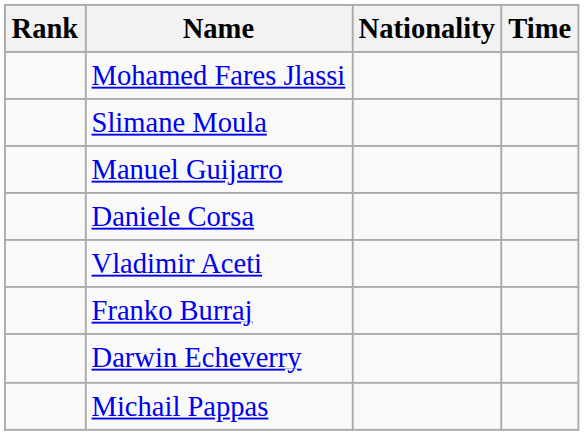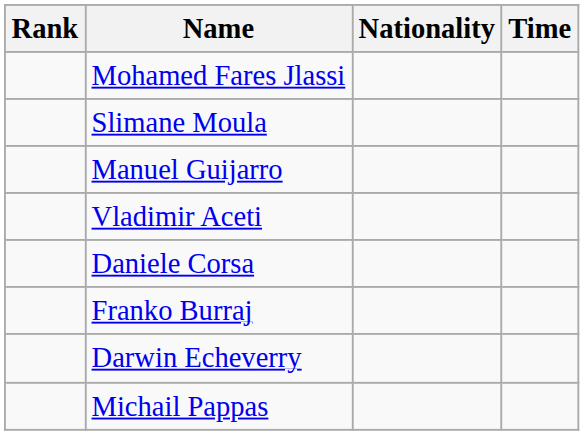 <table class="wikitable sortable" style="text-align:center;font-size:95%">
 <tr>
 <th>Rank</th>
 <th>Name</th>
 <th>Nationality</th>
 <th>Time</th>
 </tr>
 <tr>
 <td></td>
 <td align=left><a href='#'>Mohamed Fares Jlassi</a></td>
 <td align=left></td>
 <td></td>
 </tr>
 <tr>
 <td></td>
 <td align=left><a href='#'>Slimane Moula</a></td>
 <td align=left></td>
 <td></td>
 </tr>
 <tr>
 <td></td>
 <td align=left><a href='#'>Manuel Guijarro</a></td>
 <td align=left></td>
 <td></td>
 </tr>
 <tr>
 <td></td>
-<td align=left><a href='#'>Daniele Corsa</a></td>
+<td align=left><a href='#'>Vladimir Aceti</a></td>
 <td align=left></td>
 <td></td>
 </tr>
 <tr>
 <td></td>
-<td align=left><a href='#'>Vladimir Aceti</a></td>
+<td align=left><a href='#'>Daniele Corsa</a></td>
 <td align=left></td>
 <td></td>
 </tr>
 <tr>
 <td></td>
 <td align=left><a href='#'>Franko Burraj</a></td>
 <td align=left></td>
 <td></td>
 </tr>
 <tr>
 <td></td>
 <td align=left><a href='#'>Darwin Echeverry</a></td>
 <td align=left></td>
 <td></td>
 </tr>
 <tr>
 <td></td>
 <td align=left><a href='#'>Michail Pappas</a></td>
 <td align=left></td>
 <td></td>
 </tr>
 </table>
